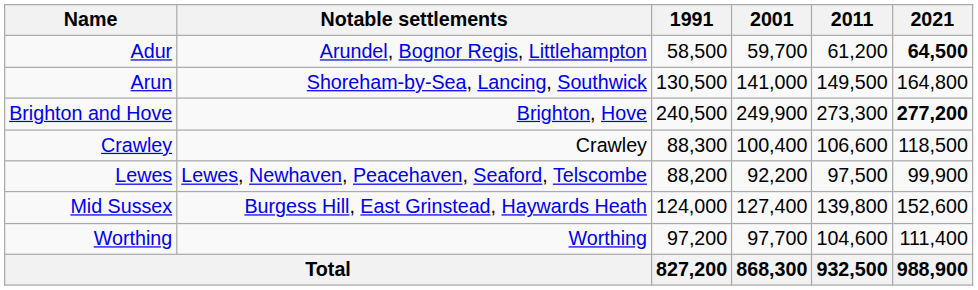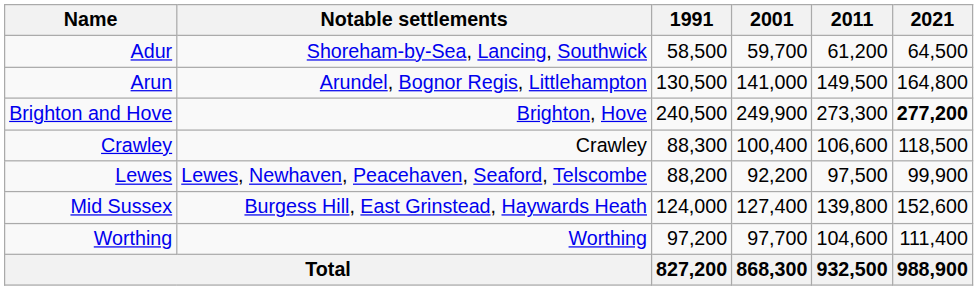 <table class="wikitable sortable col1left col2left" style="text-align:right;">
 <tr>
 <th>Name</th>
 <th>Notable settlements</th>
 <th>1991</th>
 <th>2001</th>
 <th>2011</th>
 <th>2021</th>
 </tr>
 <tr>
 <td><a href='#'>Adur</a></td>
-<td><a href='#'>Arundel</a>, <a href='#'>Bognor Regis</a>, <a href='#'>Littlehampton</a></td>
+<td><a href='#'>Shoreham-by-Sea</a>, <a href='#'>Lancing</a>, <a href='#'>Southwick</a></td>
 <td>58,500</td>
 <td>59,700</td>
 <td>61,200</td>
-<td><strong>64,500</strong></td>
+<td>64,500</td>
 </tr>
 <tr>
 <td><a href='#'>Arun</a></td>
-<td><a href='#'>Shoreham-by-Sea</a>, <a href='#'>Lancing</a>, <a href='#'>Southwick</a></td>
+<td><a href='#'>Arundel</a>, <a href='#'>Bognor Regis</a>, <a href='#'>Littlehampton</a></td>
 <td>130,500</td>
 <td>141,000</td>
 <td>149,500</td>
 <td>164,800</td>
 </tr>
 <tr>
 <td><a href='#'>Brighton and Hove</a></td>
 <td><a href='#'>Brighton</a>, <a href='#'>Hove</a></td>
 <td>240,500</td>
 <td>249,900</td>
 <td>273,300</td>
 <td><strong>277,200</strong></td>
 </tr>
 <tr>
 <td><a href='#'>Crawley</a></td>
 <td>Crawley</td>
 <td>88,300</td>
 <td>100,400</td>
 <td>106,600</td>
 <td>118,500</td>
 </tr>
 <tr>
 <td><a href='#'>Lewes</a></td>
 <td><a href='#'>Lewes</a>, <a href='#'>Newhaven</a>, <a href='#'>Peacehaven</a>, <a href='#'>Seaford</a>, <a href='#'>Telscombe</a></td>
 <td>88,200</td>
 <td>92,200</td>
 <td>97,500</td>
 <td>99,900</td>
 </tr>
 <tr>
 <td><a href='#'>Mid Sussex</a></td>
 <td><a href='#'>Burgess Hill</a>, <a href='#'>East Grinstead</a>, <a href='#'>Haywards Heath</a></td>
 <td>124,000</td>
 <td>127,400</td>
 <td>139,800</td>
 <td>152,600</td>
 </tr>
 <tr>
 <td><a href='#'>Worthing</a></td>
 <td><a href='#'>Worthing</a></td>
 <td>97,200</td>
 <td>97,700</td>
 <td>104,600</td>
 <td>111,400</td>
 </tr>
 <tr>
 <th colspan=2>Total</th>
 <th>827,200</th>
 <th>868,300</th>
 <th>932,500</th>
 <th>988,900</th>
 </tr>
 </table>
